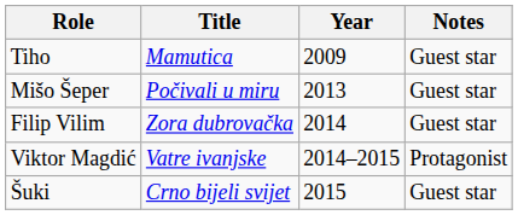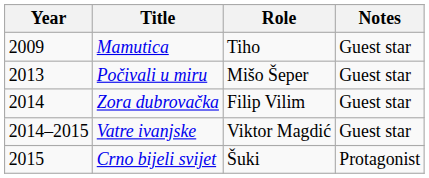 <table class="wikitable sortable">
 <tr>
+<th>Year</th>
+<th>Title</th>
 <th>Role</th>
-<th>Title</th>
-<th>Year</th>
 <th class="unsortable">Notes</th>
 </tr>
 <tr>
+<td>2009</td>
+<td><em><a href='#'>Mamutica</a></em></td>
 <td>Tiho</td>
-<td><em><a href='#'>Mamutica</a></em></td>
-<td>2009</td>
 <td>Guest star</td>
 </tr>
 <tr>
+<td>2013</td>
+<td><em><a href='#'>Počivali u miru</a></em></td>
 <td>Mišo Šeper</td>
-<td><em><a href='#'>Počivali u miru</a></em></td>
-<td>2013</td>
 <td>Guest star</td>
 </tr>
 <tr>
+<td>2014</td>
+<td><em><a href='#'>Zora dubrovačka</a></em></td>
 <td>Filip Vilim</td>
-<td><em><a href='#'>Zora dubrovačka</a></em></td>
-<td>2014</td>
 <td>Guest star</td>
 </tr>
 <tr>
+<td>2014–2015</td>
+<td><em><a href='#'>Vatre ivanjske</a></em></td>
 <td>Viktor Magdić</td>
-<td><em><a href='#'>Vatre ivanjske</a></em></td>
-<td>2014–2015</td>
+<td>Guest star</td>
+</tr>
+<tr>
+<td>2015</td>
+<td><em><a href='#'>Crno bijeli svijet</a></em></td>
+<td>Šuki</td>
 <td>Protagonist</td>
 </tr>
-<tr>
-<td>Šuki</td>
-<td><em><a href='#'>Crno bijeli svijet</a></em></td>
-<td>2015</td>
-<td>Guest star</td>
-</tr>
 </table>
